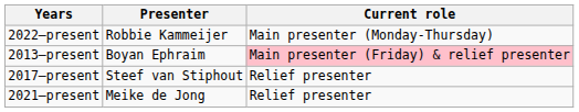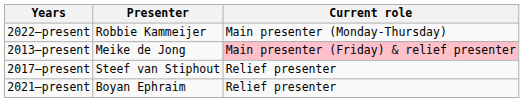 <table class="wikitable" style="font-size:95%;">
 <tr>
 <th>Years</th>
 <th>Presenter</th>
 <th>Current role</th>
 </tr>
 <tr>
 <td>2022–present</td>
 <td>Robbie Kammeijer</td>
 <td>Main presenter (Monday-Thursday)</td>
 </tr>
 <tr>
 <td>2013–present</td>
-<td>Boyan Ephraim</td>
+<td>Meike de Jong</td>
 <td style="background: pink;">Main presenter (Friday) & relief presenter</td>
 </tr>
 <tr>
 <td>2017–present</td>
 <td>Steef van Stiphout</td>
 <td>Relief presenter</td>
 </tr>
 <tr>
 <td>2021–present</td>
-<td>Meike de Jong</td>
+<td>Boyan Ephraim</td>
 <td>Relief presenter</td>
 </tr>
 </table>
